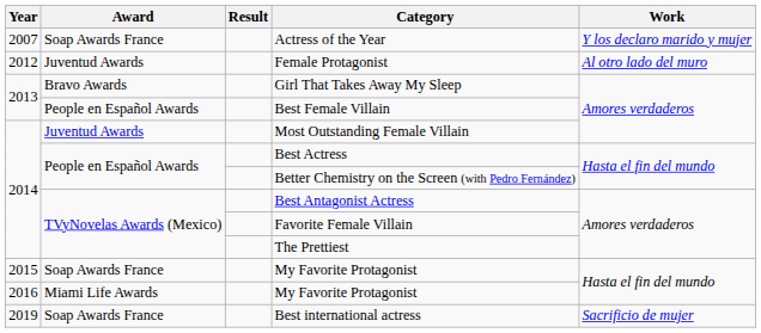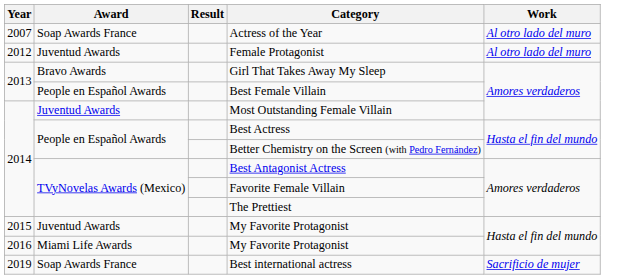 <table class="wikitable sortable">
 <tr>
 <th>Year</th>
 <th>Award</th>
 <th>Result</th>
 <th>Category</th>
 <th>Work</th>
 </tr>
 <tr>
 <td>2007</td>
 <td>Soap Awards France</td>
 <td></td>
 <td>Actress of the Year</td>
-<td><em><a href='#'>Y los declaro marido y mujer</a></em></td>
+<td><em><a href='#'>Al otro lado del muro</a></em></td>
 </tr>
 <tr>
 <td>2012</td>
 <td>Juventud Awards</td>
 <td></td>
 <td>Female Protagonist</td>
 <td><em><a href='#'>Al otro lado del muro</a></em></td>
 </tr>
 <tr>
 <td rowspan="2">2013</td>
 <td>Bravo Awards</td>
 <td></td>
 <td>Girl That Takes Away My Sleep</td>
 <td rowspan="3"><em><a href='#'>Amores verdaderos</a></em></td>
 </tr>
 <tr>
 <td>People en Español Awards</td>
 <td></td>
 <td>Best Female Villain</td>
 </tr>
 <tr>
 <td rowspan="6">2014</td>
 <td><a href='#'>Juventud Awards</a></td>
 <td></td>
 <td>Most Outstanding Female Villain</td>
 </tr>
 <tr>
 <td rowspan="2">People en Español Awards</td>
 <td></td>
 <td>Best Actress</td>
 <td rowspan="2"><em><a href='#'>Hasta el fin del mundo</a></em></td>
 </tr>
 <tr>
 <td></td>
 <td>Better Chemistry on the Screen <small>(with <a href='#'>Pedro Fernández</a>)</small></td>
 </tr>
 <tr>
 <td rowspan="3"><a href='#'>TVyNovelas Awards</a> (Mexico)</td>
 <td></td>
 <td><a href='#'>Best Antagonist Actress</a></td>
 <td rowspan="3"><em>Amores verdaderos</em></td>
 </tr>
 <tr>
 <td></td>
 <td>Favorite Female Villain</td>
 </tr>
 <tr>
 <td></td>
 <td>The Prettiest</td>
 </tr>
 <tr>
 <td>2015</td>
-<td>Soap Awards France</td>
+<td>Juventud Awards</td>
 <td></td>
 <td>My Favorite Protagonist</td>
 <td rowspan="2"><em>Hasta el fin del mundo</em></td>
 </tr>
 <tr>
 <td>2016</td>
 <td>Miami Life Awards</td>
 <td></td>
 <td>My Favorite Protagonist</td>
 </tr>
 <tr>
 <td>2019</td>
 <td>Soap Awards France</td>
 <td></td>
 <td>Best international actress</td>
 <td><em><a href='#'>Sacrificio de mujer</a></em></td>
 </tr>
 </table>
